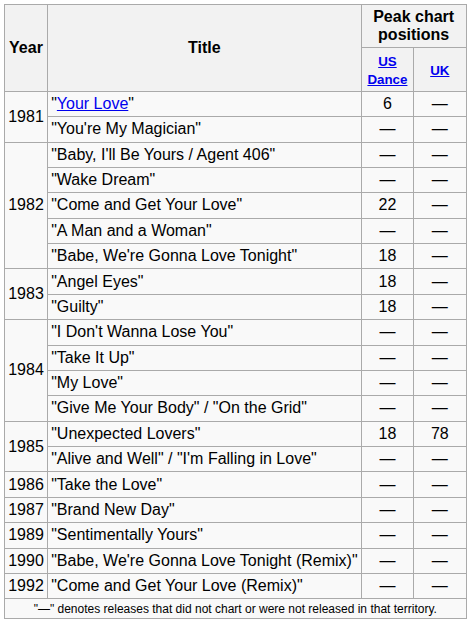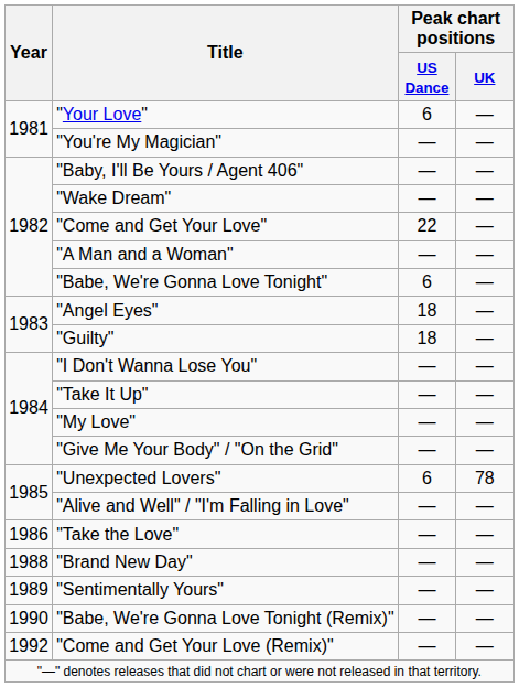 <table class="wikitable">
 <tr>
 <th scope="col" rowspan="2">Year</th>
 <th scope="col" rowspan="2">Title</th>
 <th scope="col" colspan="2">Peak chart positions</th>
 </tr>
 <tr>
 <th style="width:45px;"><small><a href='#'>US Dance</a></small><br></th>
 <th style="width:45px;"><small><a href='#'>UK</a></small><br></th>
 </tr>
 <tr>
 <td rowspan="2">1981</td>
 <td>"<a href='#'>Your Love</a>"</td>
 <td align=center>6</td>
 <td align=center>—</td>
 </tr>
 <tr>
 <td>"You're My Magician"</td>
 <td align=center>—</td>
 <td align=center>—</td>
 </tr>
 <tr>
 <td rowspan="5">1982</td>
 <td>"Baby, I'll Be Yours / Agent 406"</td>
 <td align=center>—</td>
 <td align=center>—</td>
 </tr>
 <tr>
 <td>"Wake Dream"</td>
 <td align=center>—</td>
 <td align=center>—</td>
 </tr>
 <tr>
 <td>"Come and Get Your Love"</td>
 <td align=center>22</td>
 <td align=center>—</td>
 </tr>
 <tr>
 <td>"A Man and a Woman"</td>
 <td align=center>—</td>
 <td align=center>—</td>
 </tr>
 <tr>
 <td>"Babe, We're Gonna Love Tonight"</td>
-<td align=center>18</td>
+<td align=center>6</td>
 <td align=center>—</td>
 </tr>
 <tr>
 <td rowspan="2">1983</td>
 <td>"Angel Eyes"</td>
 <td align=center>18</td>
 <td align=center>—</td>
 </tr>
 <tr>
 <td>"Guilty"</td>
 <td align=center>18</td>
 <td align=center>—</td>
 </tr>
 <tr>
 <td rowspan="4">1984</td>
 <td>"I Don't Wanna Lose You"</td>
 <td align=center>—</td>
 <td align=center>—</td>
 </tr>
 <tr>
 <td>"Take It Up"</td>
 <td align=center>—</td>
 <td align=center>—</td>
 </tr>
 <tr>
 <td>"My Love"</td>
 <td align=center>—</td>
 <td align=center>—</td>
 </tr>
 <tr>
 <td>"Give Me Your Body" / "On the Grid"</td>
 <td align=center>—</td>
 <td align=center>—</td>
 </tr>
 <tr>
 <td rowspan="2">1985</td>
 <td>"Unexpected Lovers"</td>
-<td align=center>18</td>
+<td align=center>6</td>
 <td align=center>78</td>
 </tr>
 <tr>
 <td>"Alive and Well" / "I'm Falling in Love"</td>
 <td align=center>—</td>
 <td align=center>—</td>
 </tr>
 <tr>
 <td rowspan="1">1986</td>
 <td>"Take the Love"</td>
 <td align=center>—</td>
 <td align=center>—</td>
 </tr>
 <tr>
-<td rowspan="1">1987</td>
+<td rowspan="1">1988</td>
 <td>"Brand New Day"</td>
 <td align=center>—</td>
 <td align=center>—</td>
 </tr>
 <tr>
 <td rowspan="1">1989</td>
 <td>"Sentimentally Yours"</td>
 <td align=center>—</td>
 <td align=center>—</td>
 </tr>
 <tr>
 <td rowspan="1">1990</td>
 <td>"Babe, We're Gonna Love Tonight (Remix)"</td>
 <td align=center>—</td>
 <td align=center>—</td>
 </tr>
 <tr>
 <td rowspan="1">1992</td>
 <td>"Come and Get Your Love (Remix)"</td>
 <td align=center>—</td>
 <td align=center>—</td>
 </tr>
 <tr>
 <td colspan="4" style="text-align:center; font-size:9pt;">"—" denotes releases that did not chart or were not released in that territory.</td>
 </tr>
 </table>
